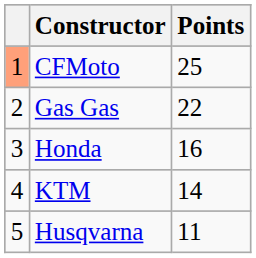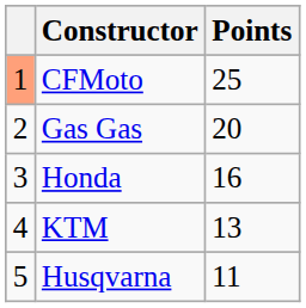 <table class="wikitable" style="font-size: 95%;">
 <tr>
 <th></th>
 <th>Constructor</th>
 <th>Points</th>
 </tr>
 <tr>
 <td align=center style="background: lightsalmon;">1</td>
 <td> <a href='#'>CFMoto</a></td>
 <td align=left>25</td>
 </tr>
 <tr>
 <td align=center>2</td>
 <td> <a href='#'>Gas Gas</a></td>
-<td align=left>22</td>
+<td align=left>20</td>
 </tr>
 <tr>
 <td align=center>3</td>
 <td> <a href='#'>Honda</a></td>
 <td align=left>16</td>
 </tr>
 <tr>
 <td align=center>4</td>
 <td> <a href='#'>KTM</a></td>
-<td align=left>14</td>
+<td align=left>13</td>
 </tr>
 <tr>
 <td align=center>5</td>
 <td> <a href='#'>Husqvarna</a></td>
 <td align=left>11</td>
 </tr>
 </table>
